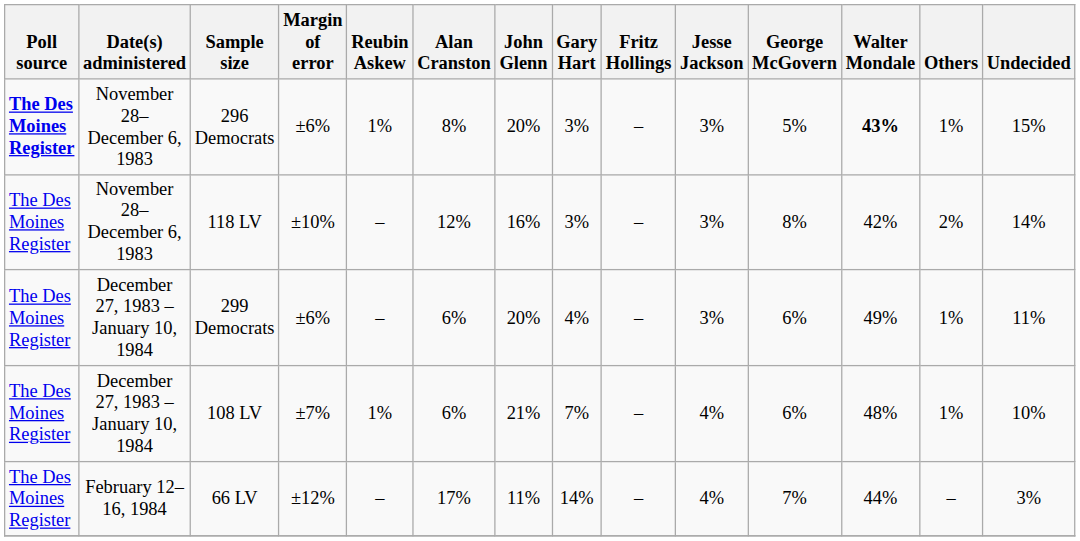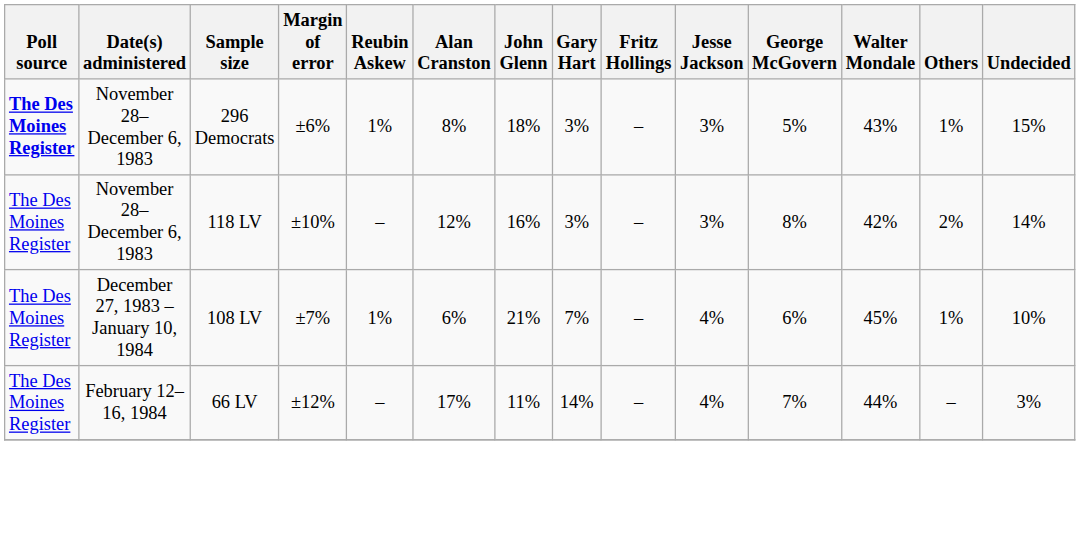 <table class="wikitable sortable mw-datatable" style="font-size:90%;text-align:center;line-height:17px">
 <tr valign=bottom>
 <th>Poll source</th>
 <th>Date(s)<br>administered</th>
 <th>Sample<br>size</th>
 <th>Margin<br>of error</th>
 <th class="unsortable">Reubin<br>Askew</th>
 <th class="unsortable">Alan<br>Cranston</th>
 <th class="unsortable">John<br>Glenn</th>
 <th class="unsortable">Gary<br>Hart</th>
 <th class="unsortable">Fritz<br>Hollings</th>
 <th class="unsortable">Jesse<br>Jackson</th>
 <th class="unsortable">George<br>McGovern</th>
 <th class="unsortable">Walter<br>Mondale</th>
 <th class="unsortable">Others</th>
 <th class="unsortable">Undecided</th>
 </tr>
 <tr>
 <td style="text-align:left;"><strong><a href='#'>The Des Moines Register</a></strong></td>
 <td data-sort-value="2022-09-07">November 28–December 6, 1983</td>
 <td>296 Democrats</td>
 <td>±6%</td>
 <td>1%</td>
 <td>8%</td>
-<td>20%</td>
+<td>18%</td>
 <td>3%</td>
 <td>–</td>
 <td>3%</td>
 <td>5%</td>
-<td><strong>43%</strong></td>
+<td>43%</td>
 <td>1%</td>
 <td>15%</td>
 </tr>
 <tr>
 <td style="text-align:left;"><a href='#'>The Des Moines Register</a></td>
 <td data-sort-value="2022-09-07">November 28–December 6, 1983</td>
 <td>118 LV</td>
 <td>±10%</td>
 <td>–</td>
 <td>12%</td>
 <td>16%</td>
 <td>3%</td>
 <td>–</td>
 <td>3%</td>
 <td>8%</td>
 <td>42%</td>
 <td>2%</td>
 <td>14%</td>
 </tr>
 <tr>
 <td style="text-align:left;"><a href='#'>The Des Moines Register</a></td>
 <td data-sort-value="2022-09-07">December 27, 1983 – January 10, 1984</td>
-<td>299 Democrats</td>
-<td>±6%</td>
-<td>–</td>
-<td>6%</td>
-<td>20%</td>
-<td>4%</td>
-<td>–</td>
-<td>3%</td>
-<td>6%</td>
-<td>49%</td>
-<td>1%</td>
-<td>11%</td>
-</tr>
-<tr>
-<td style="text-align:left;"><a href='#'>The Des Moines Register</a></td>
-<td data-sort-value="2022-09-07">December 27, 1983 – January 10, 1984</td>
 <td>108 LV</td>
 <td>±7%</td>
 <td>1%</td>
 <td>6%</td>
 <td>21%</td>
 <td>7%</td>
 <td>–</td>
 <td>4%</td>
 <td>6%</td>
-<td>48%</td>
+<td>45%</td>
 <td>1%</td>
 <td>10%</td>
 </tr>
 <tr>
 <td style="text-align:left;"><a href='#'>The Des Moines Register</a></td>
 <td data-sort-value="2022-09-07">February 12–16, 1984</td>
 <td>66 LV</td>
 <td>±12%</td>
 <td>–</td>
 <td>17%</td>
 <td>11%</td>
 <td>14%</td>
 <td>–</td>
 <td>4%</td>
 <td>7%</td>
 <td>44%</td>
 <td>–</td>
 <td>3%</td>
 </tr>
 <tr>
 </tr>
 </table>
